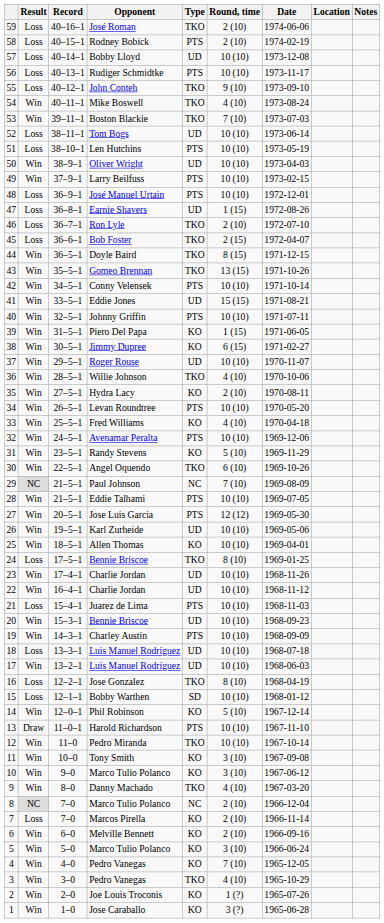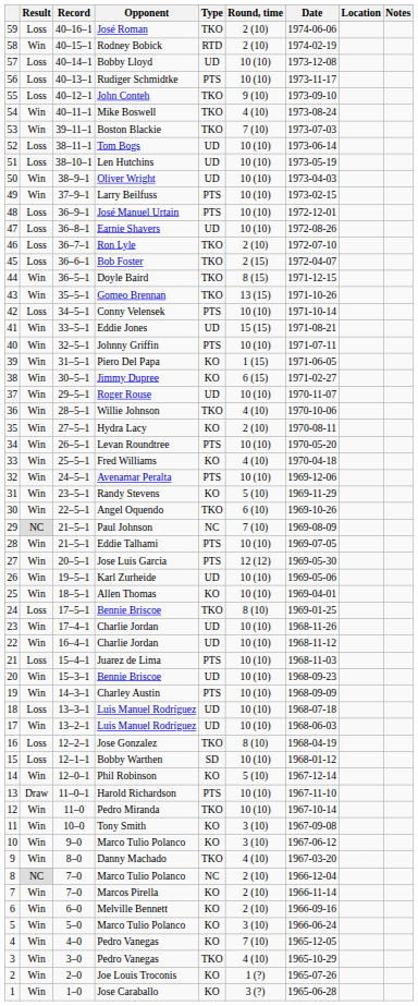 <table class=wikitable style=text-align:center>
 <tr>
 <th></th>
 <th>Result</th>
 <th>Record</th>
 <th>Opponent</th>
 <th>Type</th>
 <th>Round, time</th>
 <th>Date</th>
 <th>Location</th>
 <th>Notes</th>
 </tr>
 <tr>
 <td>59</td>
 <td>Loss</td>
 <td>40–16–1 </td>
 <td align=left><a href='#'>José Roman</a></td>
 <td>TKO</td>
 <td>2 (10)</td>
 <td>1974-06-06</td>
 <td align=left></td>
 <td align=left></td>
 </tr>
 <tr>
 <td>58</td>
-<td>Loss</td>
+<td>Win</td>
 <td>40–15–1 </td>
 <td align=left>Rodney Bobick</td>
-<td>PTS</td>
+<td>RTD</td>
 <td>2 (10)</td>
 <td>1974-02-19</td>
 <td align=left></td>
 <td align=left></td>
 </tr>
 <tr>
 <td>57</td>
 <td>Loss</td>
 <td>40–14–1 </td>
 <td align=left>Bobby Lloyd</td>
 <td>UD</td>
 <td>10 (10)</td>
 <td>1973-12-08</td>
 <td align=left></td>
 <td align=left></td>
 </tr>
 <tr>
 <td>56</td>
 <td>Loss</td>
 <td>40–13–1 </td>
 <td align=left>Rudiger Schmidtke</td>
 <td>PTS</td>
 <td>10 (10)</td>
 <td>1973-11-17</td>
 <td align=left></td>
 <td align=left></td>
 </tr>
 <tr>
 <td>55</td>
 <td>Loss</td>
 <td>40–12–1 </td>
 <td align=left><a href='#'>John Conteh</a></td>
 <td>TKO</td>
 <td>9 (10)</td>
 <td>1973-09-10</td>
 <td align=left></td>
 <td align=left></td>
 </tr>
 <tr>
 <td>54</td>
 <td>Win</td>
 <td>40–11–1 </td>
 <td align=left>Mike Boswell</td>
 <td>TKO</td>
 <td>4 (10)</td>
 <td>1973-08-24</td>
 <td align=left></td>
 <td align=left></td>
 </tr>
 <tr>
 <td>53</td>
 <td>Win</td>
 <td>39–11–1 </td>
 <td align=left>Boston Blackie</td>
 <td>TKO</td>
 <td>7 (10)</td>
 <td>1973-07-03</td>
 <td align=left></td>
 <td align=left></td>
 </tr>
 <tr>
 <td>52</td>
 <td>Loss</td>
 <td>38–11–1 </td>
 <td align=left><a href='#'>Tom Bogs</a></td>
 <td>UD</td>
 <td>10 (10)</td>
 <td>1973-06-14</td>
 <td align=left></td>
 <td align=left></td>
 </tr>
 <tr>
 <td>51</td>
 <td>Loss</td>
 <td>38–10–1 </td>
 <td align=left>Len Hutchins</td>
-<td>PTS</td>
+<td>UD</td>
 <td>10 (10)</td>
 <td>1973-05-19</td>
 <td align=left></td>
 <td align=left></td>
 </tr>
 <tr>
 <td>50</td>
 <td>Win</td>
 <td>38–9–1 </td>
 <td align=left><a href='#'>Oliver Wright</a></td>
 <td>UD</td>
 <td>10 (10)</td>
 <td>1973-04-03</td>
 <td align=left></td>
 <td align=left></td>
 </tr>
 <tr>
 <td>49</td>
 <td>Win</td>
 <td>37–9–1 </td>
 <td align=left>Larry Beilfuss</td>
 <td>PTS</td>
 <td>10 (10)</td>
 <td>1973-02-15</td>
 <td align=left></td>
 <td align=left></td>
 </tr>
 <tr>
 <td>48</td>
 <td>Loss</td>
 <td>36–9–1 </td>
 <td align=left><a href='#'>José Manuel Urtain</a></td>
 <td>PTS</td>
 <td>10 (10)</td>
 <td>1972-12-01</td>
 <td align=left></td>
 <td align=left></td>
 </tr>
 <tr>
 <td>47</td>
 <td>Loss</td>
 <td>36–8–1 </td>
 <td align=left><a href='#'>Earnie Shavers</a></td>
 <td>UD</td>
-<td>1 (15)</td>
+<td>10 (10)</td>
 <td>1972-08-26</td>
 <td align=left></td>
 <td align=left></td>
 </tr>
 <tr>
 <td>46</td>
 <td>Loss</td>
 <td>36–7–1 </td>
 <td align=left><a href='#'>Ron Lyle</a></td>
 <td>TKO</td>
 <td>2 (10)</td>
 <td>1972-07-10</td>
 <td align=left></td>
 <td align=left></td>
 </tr>
 <tr>
 <td>45</td>
 <td>Loss</td>
 <td>36–6–1 </td>
 <td align=left><a href='#'>Bob Foster</a></td>
 <td>TKO</td>
 <td>2 (15)</td>
 <td>1972-04-07</td>
 <td align=left></td>
 <td align=left></td>
 </tr>
 <tr>
 <td>44</td>
 <td>Win</td>
 <td>36–5–1 </td>
 <td align=left>Doyle Baird</td>
 <td>TKO</td>
 <td>8 (15)</td>
 <td>1971-12-15</td>
 <td align=left></td>
 <td align=left></td>
 </tr>
 <tr>
 <td>43</td>
 <td>Win</td>
 <td>35–5–1 </td>
 <td align=left><a href='#'>Gomeo Brennan</a></td>
 <td>TKO</td>
 <td>13 (15)</td>
 <td>1971-10-26</td>
 <td align=left></td>
 <td align=left></td>
 </tr>
 <tr>
 <td>42</td>
-<td>Win</td>
+<td>Loss</td>
 <td>34–5–1 </td>
 <td align=left>Conny Velensek</td>
 <td>PTS</td>
 <td>10 (10)</td>
 <td>1971-10-14</td>
 <td align=left></td>
 <td align=left></td>
 </tr>
 <tr>
 <td>41</td>
 <td>Win</td>
 <td>33–5–1 </td>
 <td align=left>Eddie Jones</td>
 <td>UD</td>
 <td>15 (15)</td>
 <td>1971-08-21</td>
 <td align=left></td>
 <td align=left></td>
 </tr>
 <tr>
 <td>40</td>
 <td>Win</td>
 <td>32–5–1 </td>
 <td align=left>Johnny Griffin</td>
 <td>PTS</td>
 <td>10 (10)</td>
 <td>1971-07-11</td>
 <td align=left></td>
 <td align=left></td>
 </tr>
 <tr>
 <td>39</td>
 <td>Win</td>
 <td>31–5–1 </td>
 <td align=left>Piero Del Papa</td>
 <td>KO</td>
 <td>1 (15)</td>
 <td>1971-06-05</td>
 <td align=left></td>
 <td align=left></td>
 </tr>
 <tr>
 <td>38</td>
 <td>Win</td>
 <td>30–5–1 </td>
 <td align=left><a href='#'>Jimmy Dupree</a></td>
 <td>KO</td>
 <td>6 (15)</td>
 <td>1971-02-27</td>
 <td align=left></td>
 <td align=left></td>
 </tr>
 <tr>
 <td>37</td>
 <td>Win</td>
 <td>29–5–1 </td>
 <td align=left><a href='#'>Roger Rouse</a></td>
 <td>UD</td>
 <td>10 (10)</td>
 <td>1970-11-07</td>
 <td align=left></td>
 <td align=left></td>
 </tr>
 <tr>
 <td>36</td>
 <td>Win</td>
 <td>28–5–1 </td>
 <td align=left>Willie Johnson</td>
 <td>TKO</td>
 <td>4 (10)</td>
 <td>1970-10-06</td>
 <td align=left></td>
 <td align=left></td>
 </tr>
 <tr>
 <td>35</td>
 <td>Win</td>
 <td>27–5–1 </td>
 <td align=left>Hydra Lacy</td>
 <td>KO</td>
 <td>2 (10)</td>
 <td>1970-08-11</td>
 <td align=left></td>
 <td align=left></td>
 </tr>
 <tr>
 <td>34</td>
 <td>Win</td>
 <td>26–5–1 </td>
 <td align=left>Levan Roundtree</td>
 <td>PTS</td>
 <td>10 (10)</td>
 <td>1970-05-20</td>
 <td align=left></td>
 <td align=left></td>
 </tr>
 <tr>
 <td>33</td>
 <td>Win</td>
 <td>25–5–1 </td>
 <td align=left>Fred Williams</td>
 <td>KO</td>
 <td>4 (10)</td>
 <td>1970-04-18</td>
 <td align=left></td>
 <td align=left></td>
 </tr>
 <tr>
 <td>32</td>
 <td>Win</td>
 <td>24–5–1 </td>
 <td align=left><a href='#'>Avenamar Peralta</a></td>
 <td>PTS</td>
 <td>10 (10)</td>
 <td>1969-12-06</td>
 <td align=left></td>
 <td align=left></td>
 </tr>
 <tr>
 <td>31</td>
 <td>Win</td>
 <td>23–5–1 </td>
 <td align=left>Randy Stevens</td>
 <td>KO</td>
 <td>5 (10)</td>
 <td>1969-11-29</td>
 <td align=left></td>
 <td align=left></td>
 </tr>
 <tr>
 <td>30</td>
 <td>Win</td>
 <td>22–5–1 </td>
 <td align=left>Angel Oquendo</td>
 <td>TKO</td>
 <td>6 (10)</td>
 <td>1969-10-26</td>
 <td align=left></td>
 <td align=left></td>
 </tr>
 <tr>
 <td>29</td>
 <td style=background:#DDD>NC</td>
 <td>21–5–1 </td>
 <td align=left>Paul Johnson</td>
 <td>NC</td>
 <td>7 (10)</td>
 <td>1969-08-09</td>
 <td align=left></td>
 <td align=left></td>
 </tr>
 <tr>
 <td>28</td>
 <td>Win</td>
 <td>21–5–1 </td>
 <td align=left>Eddie Talhami</td>
 <td>PTS</td>
 <td>10 (10)</td>
 <td>1969-07-05</td>
 <td align=left></td>
 <td align=left></td>
 </tr>
 <tr>
 <td>27</td>
 <td>Win</td>
 <td>20–5–1 </td>
 <td align=left>Jose Luis Garcia</td>
 <td>PTS</td>
 <td>12 (12)</td>
 <td>1969-05-30</td>
 <td align=left></td>
 <td align=left></td>
 </tr>
 <tr>
 <td>26</td>
 <td>Win</td>
 <td>19–5–1 </td>
 <td align=left>Karl Zurheide</td>
 <td>UD</td>
 <td>10 (10)</td>
 <td>1969-05-06</td>
 <td align=left></td>
 <td align=left></td>
 </tr>
 <tr>
 <td>25</td>
 <td>Win</td>
 <td>18–5–1 </td>
 <td align=left>Allen Thomas</td>
 <td>KO</td>
 <td>10 (10)</td>
 <td>1969-04-01</td>
 <td align=left></td>
 <td align=left></td>
 </tr>
 <tr>
 <td>24</td>
 <td>Loss</td>
 <td>17–5–1 </td>
 <td align=left><a href='#'>Bennie Briscoe</a></td>
 <td>TKO</td>
 <td>8 (10)</td>
 <td>1969-01-25</td>
 <td align=left></td>
 <td align=left></td>
 </tr>
 <tr>
 <td>23</td>
 <td>Win</td>
 <td>17–4–1 </td>
 <td align=left>Charlie Jordan</td>
 <td>UD</td>
 <td>10 (10)</td>
 <td>1968-11-26</td>
 <td align=left></td>
 <td align=left></td>
 </tr>
 <tr>
 <td>22</td>
 <td>Win</td>
 <td>16–4–1 </td>
 <td align=left>Charlie Jordan</td>
 <td>UD</td>
 <td>10 (10)</td>
 <td>1968-11-12</td>
 <td align=left></td>
 <td align=left></td>
 </tr>
 <tr>
 <td>21</td>
 <td>Loss</td>
 <td>15–4–1 </td>
 <td align=left>Juarez de Lima</td>
 <td>PTS</td>
 <td>10 (10)</td>
 <td>1968-11-03</td>
 <td align=left></td>
 <td align=left></td>
 </tr>
 <tr>
 <td>20</td>
 <td>Win</td>
 <td>15–3–1 </td>
 <td align=left><a href='#'>Bennie Briscoe</a></td>
 <td>UD</td>
 <td>10 (10)</td>
 <td>1968-09-23</td>
 <td align=left></td>
 <td align=left></td>
 </tr>
 <tr>
 <td>19</td>
 <td>Win</td>
 <td>14–3–1 </td>
 <td align=left>Charley Austin</td>
 <td>PTS</td>
 <td>10 (10)</td>
 <td>1968-09-09</td>
 <td align=left></td>
 <td align=left></td>
 </tr>
 <tr>
 <td>18</td>
 <td>Loss</td>
 <td>13–3–1 </td>
 <td align=left><a href='#'>Luis Manuel Rodríguez</a></td>
 <td>UD</td>
 <td>10 (10)</td>
 <td>1968-07-18</td>
 <td align=left></td>
 <td align=left></td>
 </tr>
 <tr>
 <td>17</td>
 <td>Win</td>
 <td>13–2–1 </td>
 <td align=left><a href='#'>Luis Manuel Rodríguez</a></td>
 <td>UD</td>
 <td>10 (10)</td>
 <td>1968-06-03</td>
 <td align=left></td>
 <td align=left></td>
 </tr>
 <tr>
 <td>16</td>
 <td>Loss</td>
 <td>12–2–1 </td>
 <td align=left>Jose Gonzalez</td>
 <td>TKO</td>
 <td>8 (10)</td>
 <td>1968-04-19</td>
 <td align=left></td>
 <td align=left></td>
 </tr>
 <tr>
 <td>15</td>
 <td>Loss</td>
 <td>12–1–1 </td>
 <td align=left>Bobby Warthen</td>
 <td>SD</td>
 <td>10 (10)</td>
 <td>1968-01-12</td>
 <td align=left></td>
 <td align=left></td>
 </tr>
 <tr>
 <td>14</td>
 <td>Win</td>
 <td>12–0–1 </td>
 <td align=left>Phil Robinson</td>
 <td>KO</td>
 <td>5 (10)</td>
 <td>1967-12-14</td>
 <td align=left></td>
 <td align=left></td>
 </tr>
 <tr>
 <td>13</td>
 <td>Draw</td>
 <td>11–0–1 </td>
 <td align=left>Harold Richardson</td>
 <td>PTS</td>
 <td>10 (10)</td>
 <td>1967-11-10</td>
 <td align=left></td>
 <td align=left></td>
 </tr>
 <tr>
 <td>12</td>
 <td>Win</td>
 <td>11–0 </td>
 <td align=left>Pedro Miranda</td>
 <td>TKO</td>
 <td>10 (10)</td>
 <td>1967-10-14</td>
 <td align=left></td>
 <td align=left></td>
 </tr>
 <tr>
 <td>11</td>
 <td>Win</td>
 <td>10–0 </td>
 <td align=left>Tony Smith</td>
 <td>KO</td>
 <td>3 (10)</td>
 <td>1967-09-08</td>
 <td align=left></td>
 <td align=left></td>
 </tr>
 <tr>
 <td>10</td>
 <td>Win</td>
 <td>9–0 </td>
 <td align=left>Marco Tulio Polanco</td>
 <td>KO</td>
 <td>3 (10)</td>
 <td>1967-06-12</td>
 <td align=left></td>
 <td align=left></td>
 </tr>
 <tr>
 <td>9</td>
 <td>Win</td>
 <td>8–0 </td>
 <td align=left>Danny Machado</td>
 <td>TKO</td>
 <td>4 (10)</td>
 <td>1967-03-20</td>
 <td align=left></td>
 <td align=left></td>
 </tr>
 <tr>
 <td>8</td>
 <td style=background:#DDD>NC</td>
 <td>7–0 </td>
 <td align=left>Marco Tulio Polanco</td>
 <td>NC</td>
 <td>2 (10)</td>
 <td>1966-12-04</td>
 <td align=left></td>
 <td align=left></td>
 </tr>
 <tr>
 <td>7</td>
-<td>Loss</td>
+<td>Win</td>
 <td>7–0</td>
 <td align=left>Marcos Pirella</td>
 <td>KO</td>
 <td>2 (10)</td>
 <td>1966-11-14</td>
 <td align=left></td>
 <td align=left></td>
 </tr>
 <tr>
 <td>6</td>
 <td>Win</td>
 <td>6–0</td>
 <td align=left>Melville Bennett</td>
 <td>KO</td>
 <td>2 (10)</td>
 <td>1966-09-16</td>
 <td align=left></td>
 <td align=left></td>
 </tr>
 <tr>
 <td>5</td>
 <td>Win</td>
 <td>5–0</td>
 <td align=left>Marco Tulio Polanco</td>
 <td>KO</td>
 <td>3 (10)</td>
 <td>1966-06-24</td>
 <td align=left></td>
 <td align=left></td>
 </tr>
 <tr>
 <td>4</td>
 <td>Win</td>
 <td>4–0</td>
 <td align=left>Pedro Vanegas</td>
 <td>KO</td>
 <td>7 (10)</td>
 <td>1965-12-05</td>
 <td align=left></td>
 <td align=left></td>
 </tr>
 <tr>
 <td>3</td>
 <td>Win</td>
 <td>3–0</td>
 <td align=left>Pedro Vanegas</td>
 <td>TKO</td>
 <td>4 (10)</td>
 <td>1965-10-29</td>
 <td align=left></td>
 <td align=left></td>
 </tr>
 <tr>
 <td>2</td>
 <td>Win</td>
 <td>2–0</td>
 <td align=left>Joe Louis Troconis</td>
 <td>KO</td>
 <td>1 (?)</td>
 <td>1965-07-26</td>
 <td align=left></td>
 <td align=left></td>
 </tr>
 <tr>
 <td>1</td>
 <td>Win</td>
 <td>1–0</td>
 <td align=left>Jose Caraballo</td>
 <td>KO</td>
 <td>3 (?)</td>
 <td>1965-06-28</td>
 <td align=left></td>
 <td align=left></td>
 </tr>
 </table>
